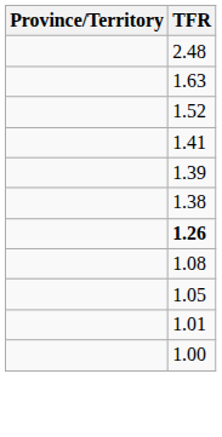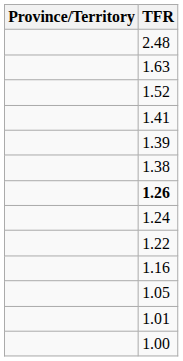 <table class="wikitable sortable" style="text-align: left;"|->
 <tr>
 <th>Province/Territory</th>
 <th>TFR</th>
 </tr>
 <tr>
 <td></td>
 <td>2.48</td>
 </tr>
 <tr>
 <td></td>
 <td>1.63</td>
 </tr>
 <tr>
 <td></td>
 <td>1.52</td>
 </tr>
 <tr>
 <td></td>
 <td>1.41</td>
 </tr>
 <tr>
 <td></td>
 <td>1.39</td>
 </tr>
 <tr>
 <td></td>
 <td>1.38</td>
 </tr>
 <tr>
 <td><strong></strong></td>
 <td><strong>1.26</strong></td>
 </tr>
 <tr>
 <td></td>
-<td>1.08</td>
+<td>1.24</td>
+</tr>
+<tr>
+<td></td>
+<td>1.22</td>
+</tr>
+<tr>
+<td></td>
+<td>1.16</td>
 </tr>
 <tr>
 <td></td>
 <td>1.05</td>
 </tr>
 <tr>
 <td></td>
 <td>1.01</td>
 </tr>
 <tr>
 <td></td>
 <td>1.00</td>
 </tr>
 </table>
